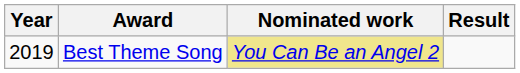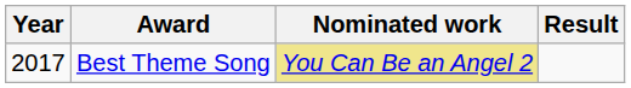 <table class="wikitable sortable" style="text-align: center;">
 <tr>
 <th>Year</th>
 <th>Award</th>
 <th>Nominated work</th>
 <th>Result</th>
 </tr>
 <tr>
-<td>2019</td>
+<td>2017</td>
 <td><a href='#'>Best Theme Song</a></td>
 <td style="background: khaki;"><em><a href='#'>You Can Be an Angel 2</a></em></td>
 <td></td>
 </tr>
 </table>
